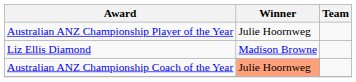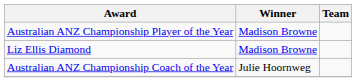 <table class="wikitable collapsible">
 <tr>
 <th>Award</th>
 <th>Winner</th>
 <th>Team</th>
 </tr>
 <tr>
 <td><a href='#'>Australian ANZ Championship Player of the Year</a></td>
-<td> Julie Hoornweg</td>
+<td> <a href='#'>Madison Browne</a></td>
 <td></td>
 </tr>
 <tr>
 <td><a href='#'>Liz Ellis Diamond</a></td>
 <td> <a href='#'>Madison Browne</a></td>
 <td></td>
 </tr>
 <tr>
 <td><a href='#'>Australian ANZ Championship Coach of the Year</a></td>
-<td style="background: lightsalmon;"> Julie Hoornweg</td>
+<td> Julie Hoornweg</td>
 <td></td>
 </tr>
 <tr>
 </tr>
 </table>
